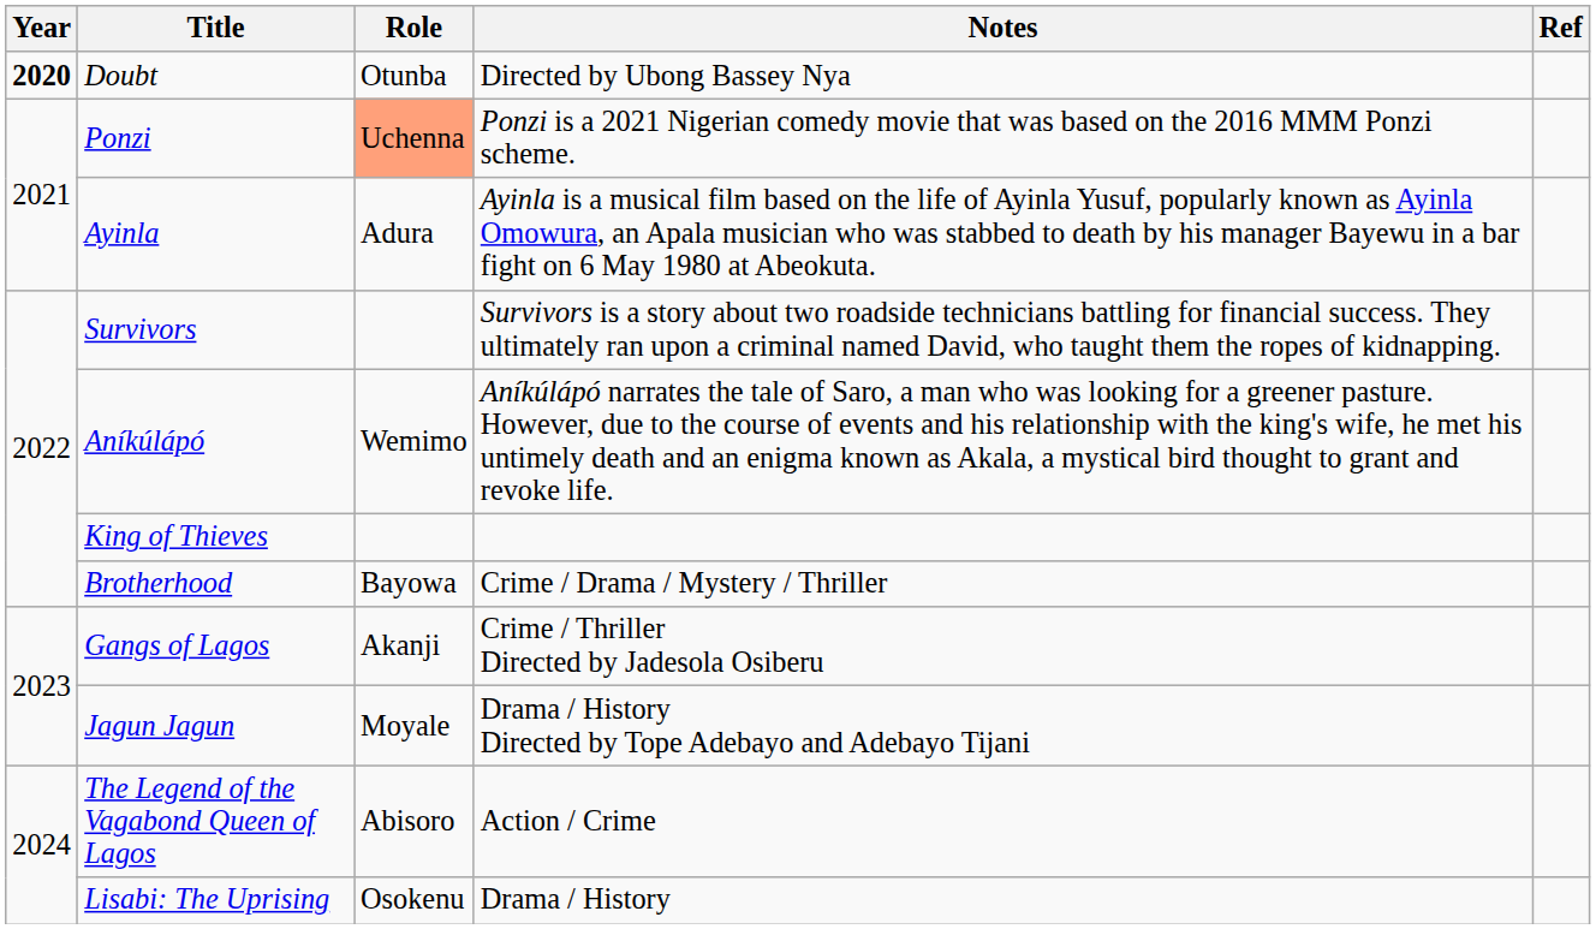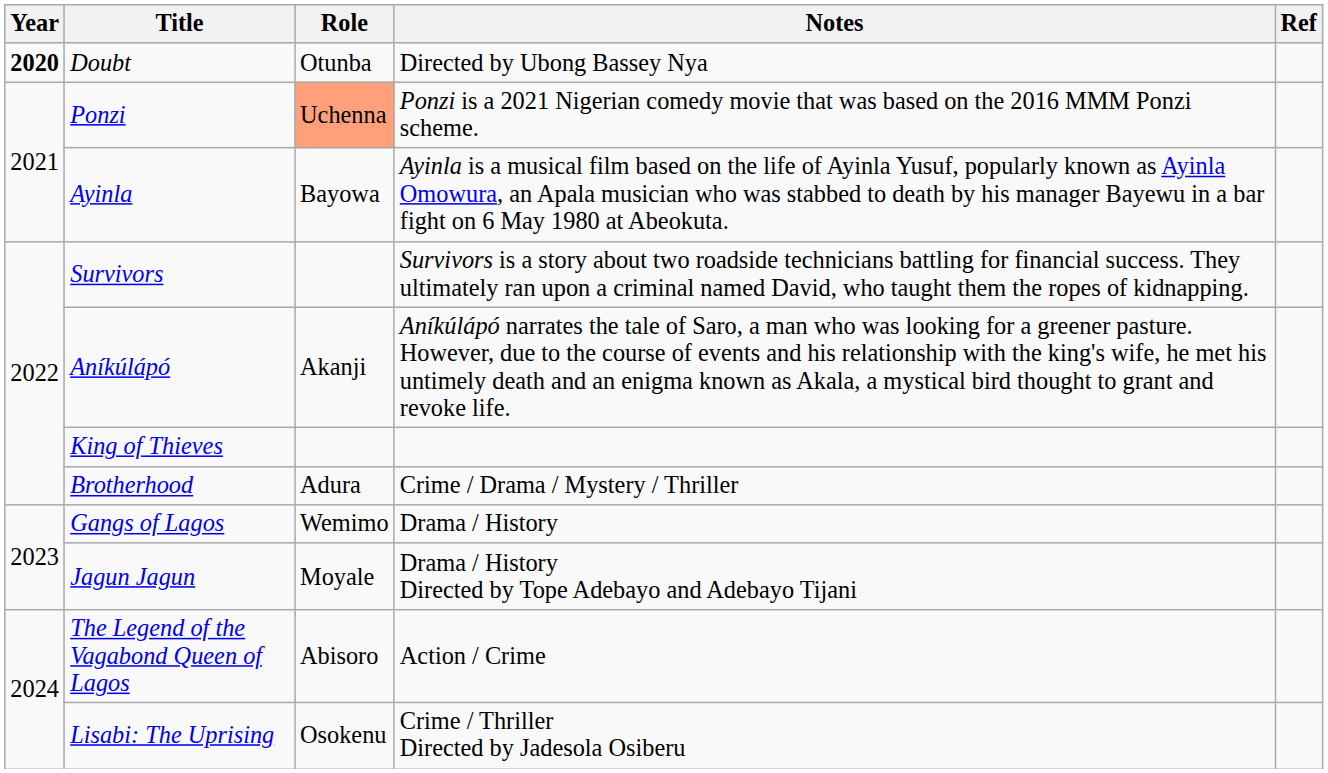 <table class="wikitable sortable">
 <tr>
 <th>Year</th>
 <th>Title</th>
 <th>Role</th>
 <th>Notes</th>
 <th>Ref</th>
 </tr>
 <tr>
 <td><strong>2020</strong></td>
 <td><em>Doubt</em></td>
 <td>Otunba</td>
 <td>Directed by Ubong Bassey Nya</td>
 <td></td>
 </tr>
 <tr>
 <td rowspan="2">2021</td>
 <td><em><a href='#'>Ponzi</a></em></td>
 <td style="background: lightsalmon;">Uchenna</td>
 <td><em>Ponzi</em> is a 2021 Nigerian comedy movie that was based on the 2016 MMM Ponzi scheme.</td>
 <td></td>
 </tr>
 <tr>
 <td><em><a href='#'>Ayinla</a></em></td>
-<td>Adura</td>
+<td>Bayowa</td>
 <td><em>Ayinla</em> is a musical film based on the life of Ayinla Yusuf, popularly known as <a href='#'>Ayinla Omowura</a>, an Apala musician who was stabbed to death by his manager Bayewu in a bar fight on 6 May 1980 at Abeokuta.</td>
 <td></td>
 </tr>
 <tr>
 <td rowspan="4">2022</td>
 <td><em><a href='#'>Survivors</a></em></td>
 <td></td>
 <td><em>Survivors</em> is a story about two roadside technicians battling for financial success. They ultimately ran upon a criminal named David, who taught them the ropes of kidnapping.</td>
 <td></td>
 </tr>
 <tr>
 <td><em><a href='#'>Aníkúlápó</a></em></td>
-<td>Wemimo</td>
+<td>Akanji</td>
 <td><em>Aníkúlápó</em> narrates the tale of Saro, a man who was looking for a greener pasture. However, due to the course of events and his relationship with the king's wife, he met his untimely death and an enigma known as Akala, a mystical bird thought to grant and revoke life.</td>
 <td></td>
 </tr>
 <tr>
 <td><em><a href='#'>King of Thieves</a></em></td>
 <td></td>
 <td></td>
 <td></td>
 </tr>
 <tr>
 <td><em><a href='#'>Brotherhood</a></em></td>
-<td>Bayowa</td>
+<td>Adura</td>
 <td>Crime / Drama / Mystery / Thriller</td>
 <td></td>
 </tr>
 <tr>
 <td rowspan="2">2023</td>
 <td><em><a href='#'>Gangs of Lagos</a></em></td>
-<td>Akanji</td>
-<td>Crime / Thriller<br>Directed by Jadesola Osiberu</td>
+<td>Wemimo</td>
+<td>Drama / History</td>
 <td></td>
 </tr>
 <tr>
 <td><em><a href='#'>Jagun Jagun</a></em></td>
 <td>Moyale</td>
 <td>Drama / History<br>Directed by Tope Adebayo and Adebayo Tijani</td>
 <td></td>
 </tr>
 <tr>
 <td rowspan="2">2024</td>
 <td><em><a href='#'>The Legend of the Vagabond Queen of Lagos</a></em></td>
 <td>Abisoro</td>
 <td>Action / Crime</td>
 <td></td>
 </tr>
 <tr>
 <td><em><a href='#'>Lisabi: The Uprising</a></em></td>
 <td>Osokenu</td>
-<td>Drama / History</td>
+<td>Crime / Thriller<br>Directed by Jadesola Osiberu</td>
 <td></td>
 </tr>
 </table>
